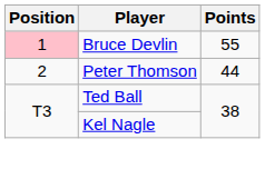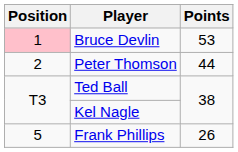 <table class="wikitable">
 <tr>
 <th>Position</th>
 <th>Player</th>
 <th>Points</th>
 </tr>
 <tr>
 <td align=center style="background: pink;">1</td>
 <td> <a href='#'>Bruce Devlin</a></td>
-<td align=center>55</td>
+<td align=center>53</td>
 </tr>
 <tr>
 <td align=center>2</td>
 <td> <a href='#'>Peter Thomson</a></td>
 <td align=center>44</td>
 </tr>
 <tr>
 <td rowspan=2 align=center>T3</td>
 <td> <a href='#'>Ted Ball</a></td>
 <td rowspan=2 align=center>38</td>
 </tr>
 <tr>
 <td> <a href='#'>Kel Nagle</a></td>
 </tr>
+<tr>
+<td align=center>5</td>
+<td> <a href='#'>Frank Phillips</a></td>
+<td align=center>26</td>
+</tr>
 </table>
